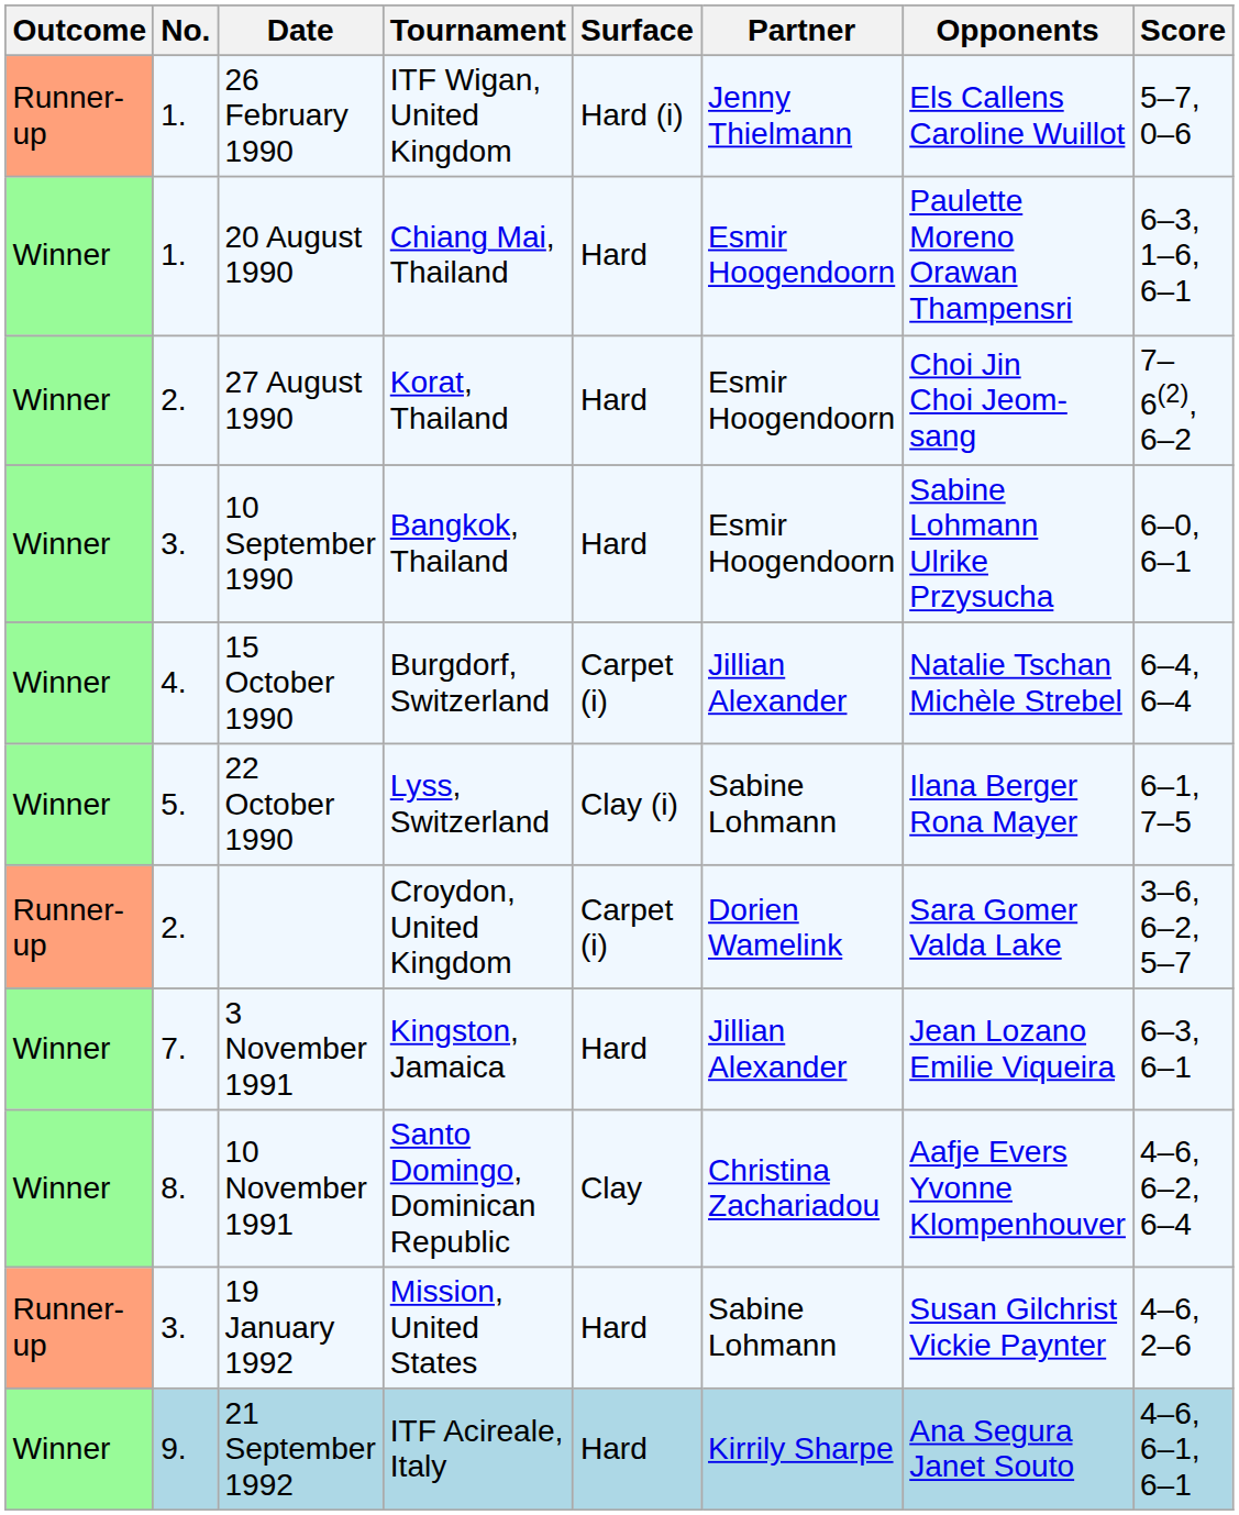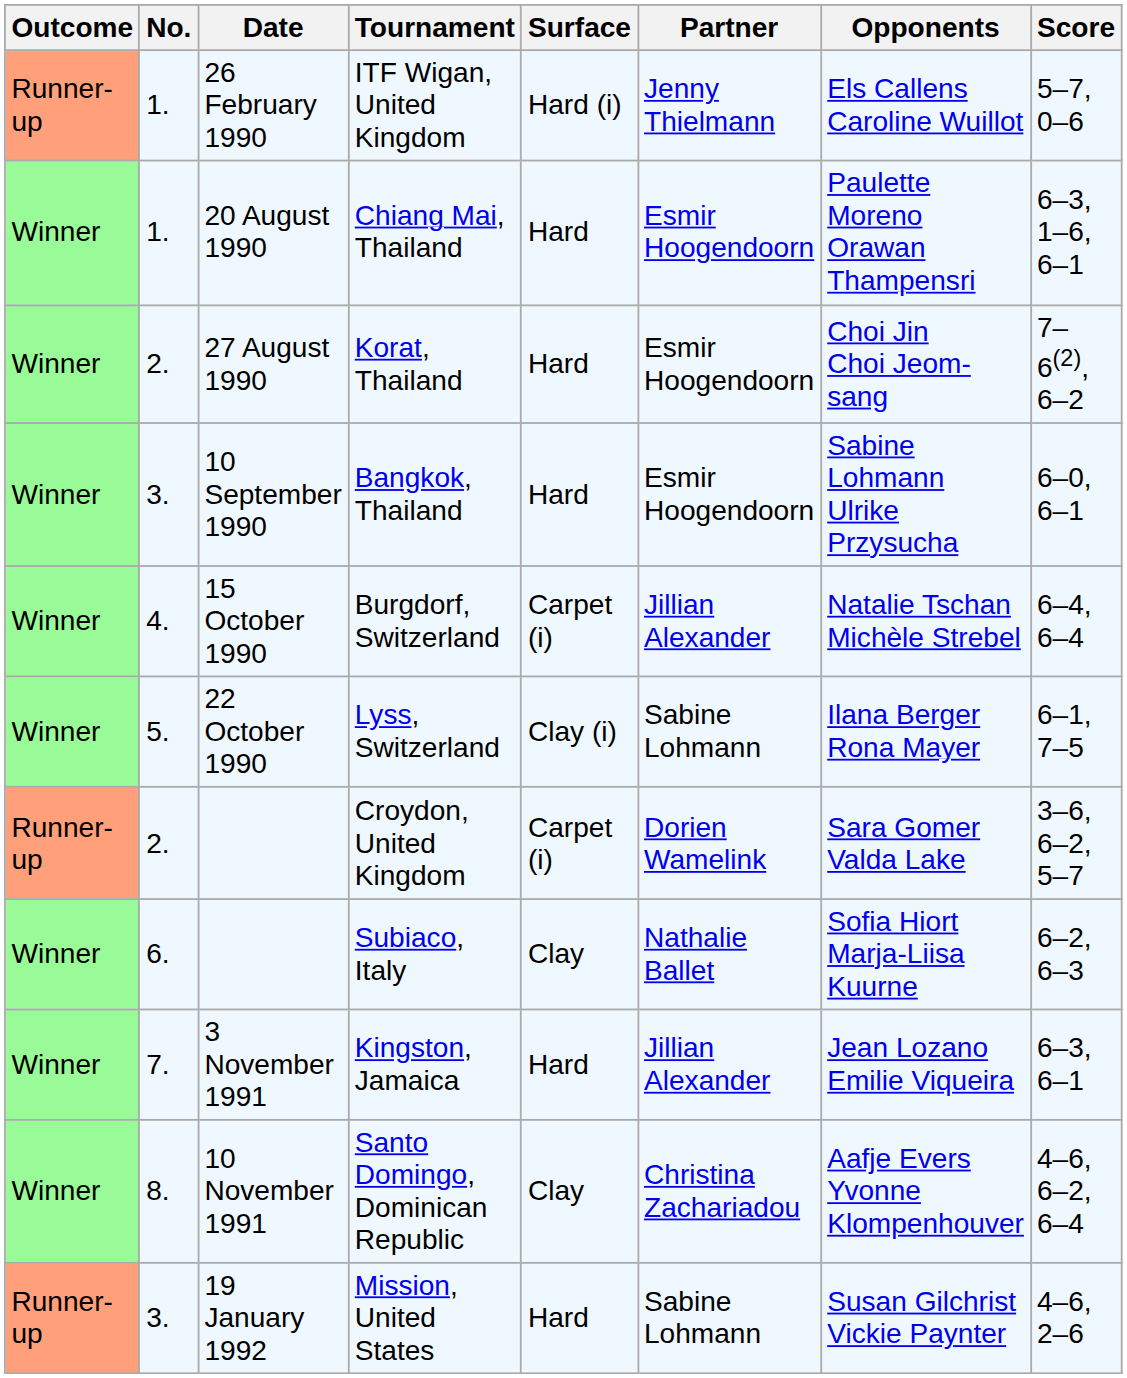 <table class="sortable wikitable" style=font-size:97%>
 <tr>
 <th>Outcome</th>
 <th>No.</th>
 <th>Date</th>
 <th>Tournament</th>
 <th>Surface</th>
 <th>Partner</th>
 <th>Opponents</th>
 <th class="unsortable">Score</th>
 </tr>
 <tr style="background:#f0f8ff;">
 <td style="background:#ffa07a;">Runner-up</td>
 <td>1.</td>
 <td>26 February 1990</td>
 <td>ITF Wigan, United Kingdom</td>
 <td>Hard (i)</td>
 <td> <a href='#'>Jenny Thielmann</a></td>
 <td> <a href='#'>Els Callens</a> <br>  <a href='#'>Caroline Wuillot</a></td>
 <td>5–7, 0–6</td>
 </tr>
 <tr style="background:#f0f8ff;">
 <td style="background:#98fb98;">Winner</td>
 <td>1.</td>
 <td>20 August 1990</td>
 <td><a href='#'>Chiang Mai</a>, Thailand</td>
 <td>Hard</td>
 <td> <a href='#'>Esmir Hoogendoorn</a></td>
 <td> <a href='#'>Paulette Moreno</a> <br>  <a href='#'>Orawan Thampensri</a></td>
 <td>6–3, 1–6, 6–1</td>
 </tr>
 <tr style="background:#f0f8ff;">
 <td style="background:#98fb98;">Winner</td>
 <td>2.</td>
 <td>27 August 1990</td>
 <td><a href='#'>Korat</a>, Thailand</td>
 <td>Hard</td>
 <td> Esmir Hoogendoorn</td>
 <td> <a href='#'>Choi Jin</a> <br>  <a href='#'>Choi Jeom-sang</a></td>
 <td>7–6<sup>(2)</sup>, 6–2</td>
 </tr>
 <tr style="background:#f0f8ff;">
 <td style="background:#98fb98;">Winner</td>
 <td>3.</td>
 <td>10 September 1990</td>
 <td><a href='#'>Bangkok</a>, Thailand</td>
 <td>Hard</td>
 <td> Esmir Hoogendoorn</td>
 <td> <a href='#'>Sabine Lohmann</a> <br>  <a href='#'>Ulrike Przysucha</a></td>
 <td>6–0, 6–1</td>
 </tr>
 <tr style="background:#f0f8ff;">
 <td style="background:#98fb98;">Winner</td>
 <td>4.</td>
 <td>15 October 1990</td>
 <td>Burgdorf, Switzerland</td>
 <td>Carpet (i)</td>
 <td> <a href='#'>Jillian Alexander</a></td>
 <td> <a href='#'>Natalie Tschan</a> <br>  <a href='#'>Michèle Strebel</a></td>
 <td>6–4, 6–4</td>
 </tr>
 <tr style="background:#f0f8ff;">
 <td style="background:#98fb98;">Winner</td>
 <td>5.</td>
 <td>22 October 1990</td>
 <td><a href='#'>Lyss</a>, Switzerland</td>
 <td>Clay (i)</td>
 <td> Sabine Lohmann</td>
 <td> <a href='#'>Ilana Berger</a> <br>  <a href='#'>Rona Mayer</a></td>
 <td>6–1, 7–5</td>
 </tr>
 <tr style="background:#f0f8ff;">
 <td style="background:#ffa07a;">Runner-up</td>
 <td>2.</td>
 <td></td>
 <td>Croydon, United Kingdom</td>
 <td>Carpet (i)</td>
 <td> <a href='#'>Dorien Wamelink</a></td>
 <td> <a href='#'>Sara Gomer</a> <br>  <a href='#'>Valda Lake</a></td>
 <td>3–6, 6–2, 5–7</td>
 </tr>
 <tr style="background:#f0f8ff;">
+<td style="background:#98fb98;">Winner</td>
+<td>6.</td>
+<td></td>
+<td><a href='#'>Subiaco</a>, Italy</td>
+<td>Clay</td>
+<td> <a href='#'>Nathalie Ballet</a></td>
+<td> <a href='#'>Sofia Hiort</a> <br>  <a href='#'>Marja-Liisa Kuurne</a></td>
+<td>6–2, 6–3</td>
+</tr>
+<tr style="background:#f0f8ff;">
 <td bgcolor="98FB98">Winner</td>
 <td>7.</td>
 <td>3 November 1991</td>
 <td><a href='#'>Kingston</a>, Jamaica</td>
 <td>Hard</td>
 <td> <a href='#'>Jillian Alexander</a></td>
 <td> <a href='#'>Jean Lozano</a> <br>  <a href='#'>Emilie Viqueira</a></td>
 <td>6–3, 6–1</td>
 </tr>
 <tr style="background:#f0f8ff;">
 <td bgcolor="98FB98">Winner</td>
 <td>8.</td>
 <td>10 November 1991</td>
 <td><a href='#'>Santo Domingo</a>, Dominican Republic</td>
 <td>Clay</td>
 <td> <a href='#'>Christina Zachariadou</a></td>
 <td> <a href='#'>Aafje Evers</a> <br>  <a href='#'>Yvonne Klompenhouver</a></td>
 <td>4–6, 6–2, 6–4</td>
 </tr>
 <tr style="background:#f0f8ff;">
 <td style="background:#ffa07a;">Runner-up</td>
 <td>3.</td>
 <td>19 January 1992</td>
 <td><a href='#'>Mission</a>, United States</td>
 <td>Hard</td>
 <td> Sabine Lohmann</td>
 <td> <a href='#'>Susan Gilchrist</a> <br>  <a href='#'>Vickie Paynter</a></td>
 <td>4–6, 2–6</td>
 </tr>
-<tr style="background:lightblue;">
-<td bgcolor="98FB98">Winner</td>
-<td>9.</td>
-<td>21 September 1992</td>
-<td>ITF Acireale, Italy</td>
-<td>Hard</td>
-<td> <a href='#'>Kirrily Sharpe</a></td>
-<td> <a href='#'>Ana Segura</a> <br>  <a href='#'>Janet Souto</a></td>
-<td>4–6, 6–1, 6–1</td>
-</tr>
 </table>
